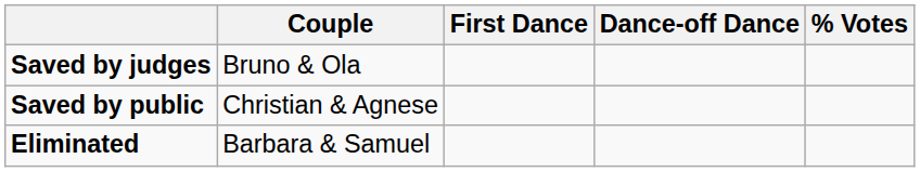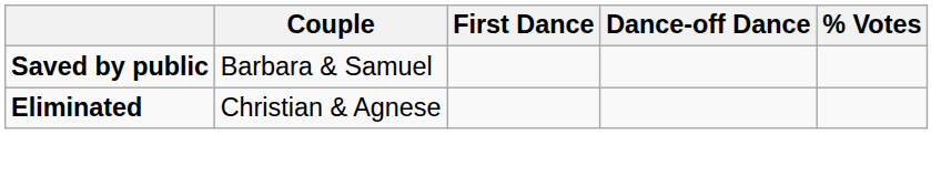 <table class="wikitable">
 <tr>
 <th></th>
 <th>Couple</th>
 <th>First Dance</th>
 <th>Dance-off Dance</th>
 <th>% Votes</th>
 </tr>
 <tr>
-<td><strong>Saved by judges</strong></td>
-<td>Bruno & Ola</td>
-<td></td>
-<td></td>
-<td></td>
-</tr>
-<tr>
 <td><strong>Saved by public</strong></td>
-<td>Christian & Agnese</td>
+<td>Barbara & Samuel</td>
 <td></td>
 <td></td>
 <td></td>
 </tr>
 <tr>
 <td><strong>Eliminated</strong></td>
-<td>Barbara & Samuel</td>
+<td>Christian & Agnese</td>
 <td></td>
 <td></td>
 <td></td>
 </tr>
 </table>
